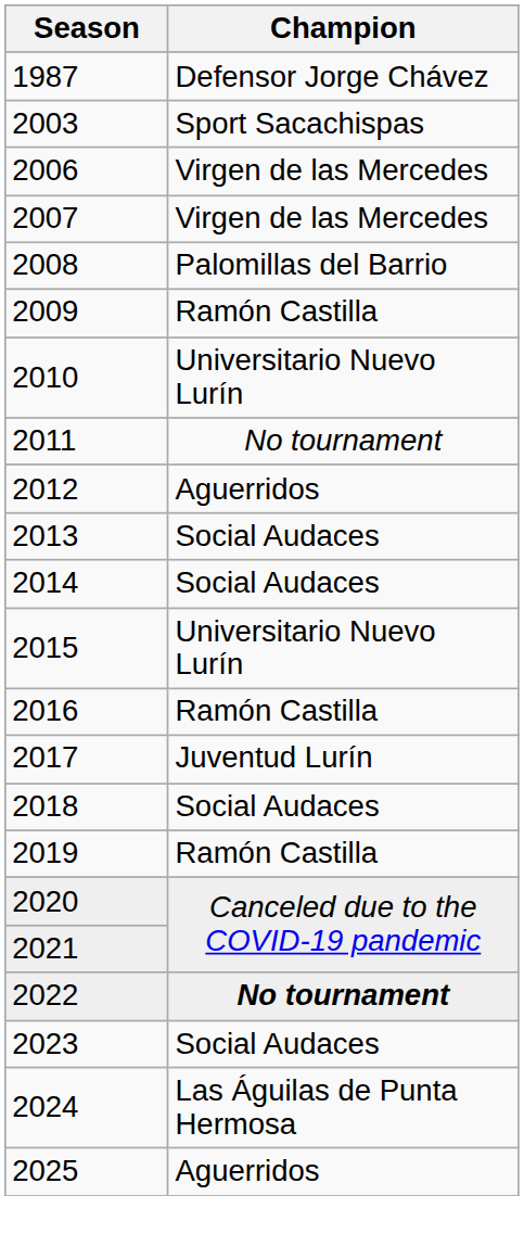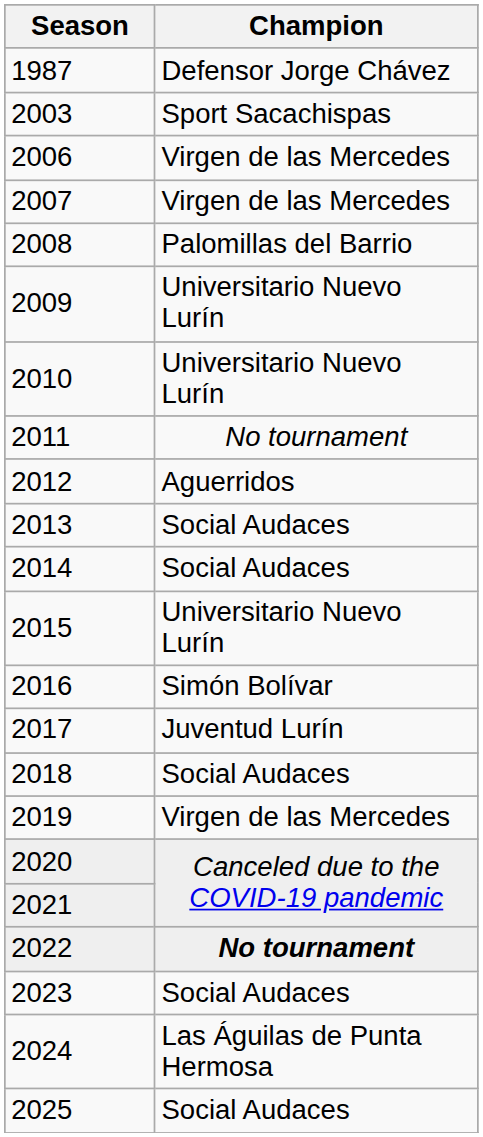 <table class="wikitable sortable">
 <tr>
 <th width=80px>Season</th>
 <th width=180px>Champion</th>
 </tr>
 <tr>
 <td>1987</td>
 <td>Defensor Jorge Chávez</td>
 </tr>
 <tr>
 <td>2003</td>
 <td>Sport Sacachispas</td>
 </tr>
 <tr>
 <td>2006</td>
 <td>Virgen de las Mercedes</td>
 </tr>
 <tr>
 <td>2007</td>
 <td>Virgen de las Mercedes</td>
 </tr>
 <tr>
 <td>2008</td>
 <td>Palomillas del Barrio</td>
 </tr>
 <tr>
 <td>2009</td>
-<td>Ramón Castilla</td>
+<td>Universitario Nuevo Lurín</td>
 </tr>
 <tr>
 <td>2010</td>
 <td>Universitario Nuevo Lurín</td>
 </tr>
 <tr>
 <td>2011</td>
 <td colspan=1 align=center><em>No tournament</em></td>
 </tr>
 <tr>
 <td>2012</td>
 <td>Aguerridos</td>
 </tr>
 <tr>
 <td>2013</td>
 <td>Social Audaces</td>
 </tr>
 <tr>
 <td>2014</td>
 <td>Social Audaces</td>
 </tr>
 <tr>
 <td>2015</td>
 <td>Universitario Nuevo Lurín</td>
 </tr>
 <tr>
 <td>2016</td>
-<td>Ramón Castilla</td>
+<td>Simón Bolívar</td>
 </tr>
 <tr>
 <td>2017</td>
 <td>Juventud Lurín</td>
 </tr>
 <tr>
 <td>2018</td>
 <td>Social Audaces</td>
 </tr>
 <tr>
 <td>2019</td>
-<td>Ramón Castilla</td>
+<td>Virgen de las Mercedes</td>
 </tr>
 <tr bgcolor=#efefef>
 <td>2020</td>
 <td rowspan=2 colspan="1" align=center><em>Canceled due to the <a href='#'>COVID-19 pandemic</a></em></td>
 </tr>
 <tr bgcolor=#efefef>
 <td>2021</td>
 </tr>
 <tr bgcolor=#efefef>
 <td>2022</td>
 <td colspan=1 align=center><strong><em>No tournament</em></strong></td>
 </tr>
 <tr>
 <td>2023</td>
 <td>Social Audaces</td>
 </tr>
 <tr>
 <td>2024</td>
 <td>Las Águilas de Punta Hermosa</td>
 </tr>
 <tr>
 <td>2025</td>
-<td>Aguerridos</td>
+<td>Social Audaces</td>
 </tr>
 <tr>
 </tr>
 </table>
